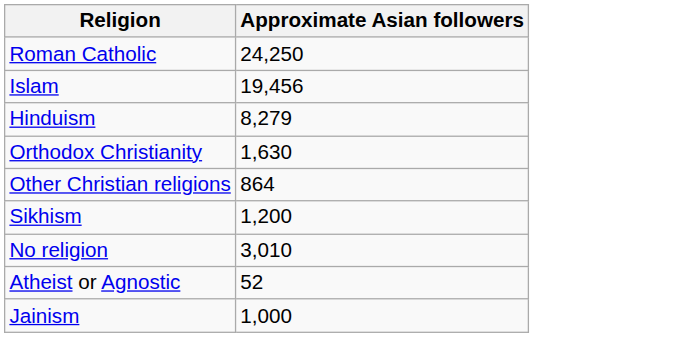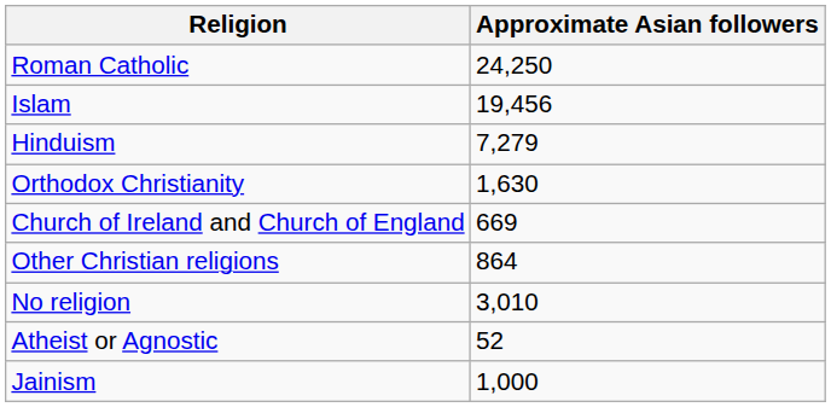 <table class="wikitable">
 <tr>
 <th>Religion</th>
 <th>Approximate Asian followers</th>
 </tr>
 <tr>
 <td><a href='#'>Roman Catholic</a></td>
 <td>24,250</td>
 </tr>
 <tr>
 <td><a href='#'>Islam</a></td>
 <td>19,456</td>
 </tr>
 <tr>
 <td><a href='#'>Hinduism</a></td>
-<td>8,279</td>
+<td>7,279</td>
 </tr>
 <tr>
 <td><a href='#'>Orthodox Christianity</a></td>
 <td>1,630</td>
 </tr>
 <tr>
+<td><a href='#'>Church of Ireland</a> and <a href='#'>Church of England</a></td>
+<td>669</td>
+</tr>
+<tr>
 <td><a href='#'>Other Christian religions</a></td>
 <td>864</td>
-</tr>
-<tr>
-<td><a href='#'>Sikhism</a></td>
-<td>1,200</td>
 </tr>
 <tr>
 <td><a href='#'>No religion</a></td>
 <td>3,010</td>
 </tr>
 <tr>
 <td><a href='#'>Atheist</a> or <a href='#'>Agnostic</a></td>
 <td>52</td>
 </tr>
 <tr>
 <td><a href='#'>Jainism</a></td>
 <td>1,000</td>
 </tr>
 </table>
